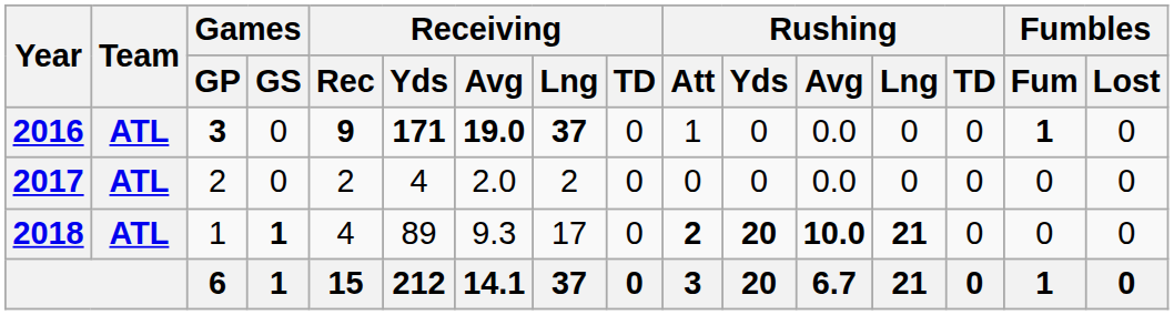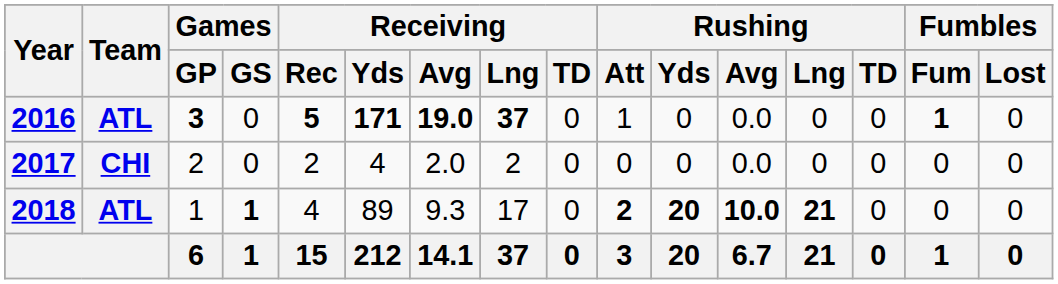 <table class=wikitable style="text-align:center;">
 <tr>
 <th rowspan="2">Year</th>
 <th rowspan="2">Team</th>
 <th colspan="2">Games</th>
 <th colspan="5">Receiving</th>
 <th colspan="5">Rushing</th>
 <th colspan="2">Fumbles</th>
 </tr>
 <tr>
 <th>GP</th>
 <th>GS</th>
 <th>Rec</th>
 <th>Yds</th>
 <th>Avg</th>
 <th>Lng</th>
 <th>TD</th>
 <th>Att</th>
 <th>Yds</th>
 <th>Avg</th>
 <th>Lng</th>
 <th>TD</th>
 <th>Fum</th>
 <th>Lost</th>
 </tr>
 <tr>
 <th><a href='#'>2016</a></th>
 <th><a href='#'>ATL</a></th>
 <td><strong>3</strong></td>
 <td>0</td>
-<td><strong>9</strong></td>
+<td><strong>5</strong></td>
 <td><strong>171</strong></td>
 <td><strong>19.0</strong></td>
 <td><strong>37</strong></td>
 <td>0</td>
 <td>1</td>
 <td>0</td>
 <td>0.0</td>
 <td>0</td>
 <td>0</td>
 <td><strong>1</strong></td>
 <td>0</td>
 </tr>
 <tr>
 <th><a href='#'>2017</a></th>
-<th><a href='#'>ATL</a></th>
+<th><a href='#'>CHI</a></th>
 <td>2</td>
 <td>0</td>
 <td>2</td>
 <td>4</td>
 <td>2.0</td>
 <td>2</td>
 <td>0</td>
 <td>0</td>
 <td>0</td>
 <td>0.0</td>
 <td>0</td>
 <td>0</td>
 <td>0</td>
 <td>0</td>
 </tr>
 <tr>
 <th><a href='#'>2018</a></th>
 <th><a href='#'>ATL</a></th>
 <td>1</td>
 <td><strong>1</strong></td>
 <td>4</td>
 <td>89</td>
 <td>9.3</td>
 <td>17</td>
 <td>0</td>
 <td><strong>2</strong></td>
 <td><strong>20</strong></td>
 <td><strong>10.0</strong></td>
 <td><strong>21</strong></td>
 <td>0</td>
 <td>0</td>
 <td>0</td>
 </tr>
 <tr>
 <th colspan="2"></th>
 <th>6</th>
 <th>1</th>
 <th>15</th>
 <th>212</th>
 <th>14.1</th>
 <th>37</th>
 <th>0</th>
 <th>3</th>
 <th>20</th>
 <th>6.7</th>
 <th>21</th>
 <th>0</th>
 <th>1</th>
 <th>0</th>
 </tr>
 </table>
